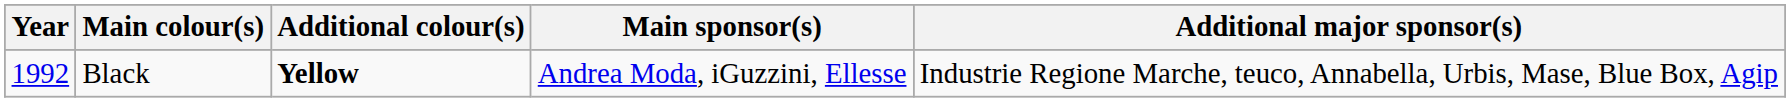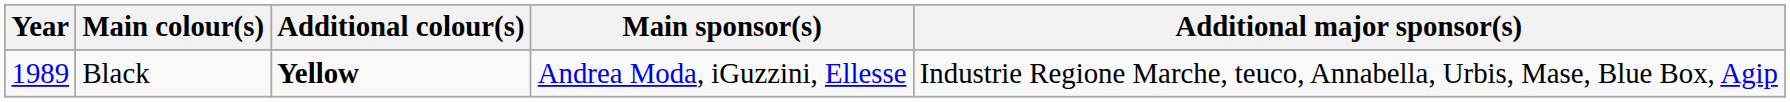 <table class="wikitable">
 <tr>
 <th>Year</th>
 <th>Main colour(s)</th>
 <th>Additional colour(s)</th>
 <th>Main sponsor(s)</th>
 <th>Additional major sponsor(s)</th>
 </tr>
 <tr>
-<td><a href='#'>1992</a></td>
+<td><a href='#'>1989</a></td>
 <td>Black</td>
 <td><strong>Yellow</strong></td>
 <td><a href='#'>Andrea Moda</a>, iGuzzini, <a href='#'>Ellesse</a></td>
 <td>Industrie Regione Marche, teuco, Annabella, Urbis, Mase, Blue Box, <a href='#'>Agip</a></td>
 </tr>
 </table>
